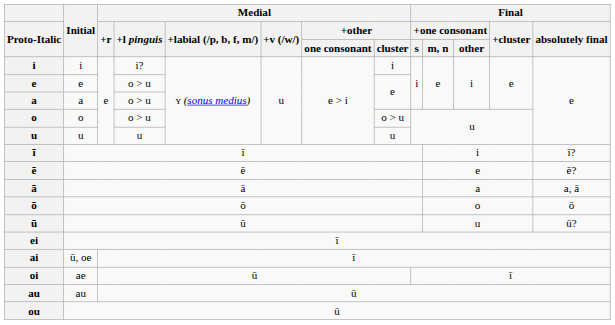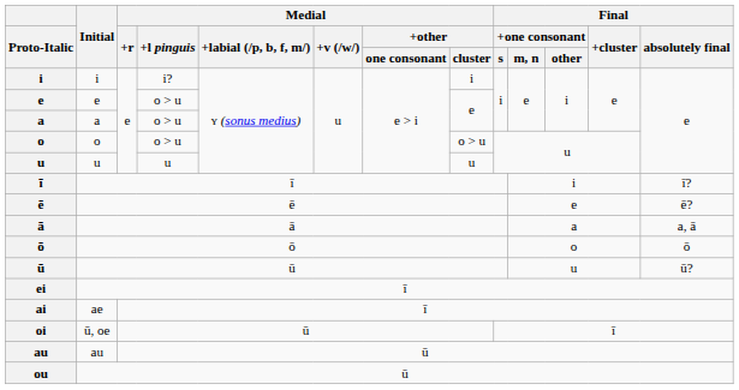 <table class="wikitable" style="text-align: center;">
 <tr>
 <th></th>
 <th rowspan="3">Initial</th>
 <th colspan="6">Medial</th>
 <th colspan="5">Final</th>
 </tr>
 <tr>
 <th rowspan="2">Proto-Italic</th>
 <th rowspan="2">+r</th>
 <th rowspan="2">+l <em>pinguis</em></th>
 <th rowspan="2">+labial (/p, b, f, m/)</th>
 <th rowspan="2">+v (/w/)</th>
 <th colspan="2">+other</th>
 <th colspan="3">+one consonant</th>
 <th rowspan="2">+cluster</th>
 <th rowspan="2">absolutely final</th>
 </tr>
 <tr>
 <th>one consonant</th>
 <th>cluster</th>
 <th>s</th>
 <th>m, n</th>
 <th>other</th>
 </tr>
 <tr>
 <th>i</th>
 <td>i</td>
 <td rowspan="5">e</td>
 <td>i?</td>
 <td rowspan="5">ʏ <em>(<a href='#'>sonus medius</a>)</em></td>
 <td rowspan="5">u</td>
 <td rowspan="5">e > i</td>
 <td>i</td>
 <td rowspan="3">i</td>
 <td rowspan="3">e</td>
 <td rowspan="3">i</td>
 <td rowspan="3">e</td>
 <td rowspan="5">e</td>
 </tr>
 <tr>
 <th>e</th>
 <td>e</td>
 <td>o > u</td>
 <td rowspan="2">e</td>
 </tr>
 <tr>
 <th>a</th>
 <td>a</td>
 <td>o > u</td>
 </tr>
 <tr>
 <th>o</th>
 <td>o</td>
 <td>o > u</td>
 <td>o > u</td>
 <td rowspan="2" colspan="4">u</td>
 </tr>
 <tr>
 <th>u</th>
 <td>u</td>
 <td>u</td>
 <td>u</td>
 </tr>
 <tr>
 <th>ī</th>
 <td colspan="8">ī</td>
 <td colspan="3">i</td>
 <td>ī?</td>
 </tr>
 <tr>
 <th>ē</th>
 <td colspan="8">ē</td>
 <td colspan="3">e</td>
 <td>ē?</td>
 </tr>
 <tr>
 <th>ā</th>
 <td colspan="8">ā</td>
 <td colspan="3">a</td>
 <td>a, ā</td>
 </tr>
 <tr>
 <th>ō</th>
 <td colspan="8">ō</td>
 <td colspan="3">o</td>
 <td>ō</td>
 </tr>
 <tr>
 <th>ū</th>
 <td colspan="8">ū</td>
 <td colspan="3">u</td>
 <td>ū?</td>
 </tr>
 <tr>
 <th>ei</th>
 <td colspan="12">ī</td>
 </tr>
 <tr>
 <th>ai</th>
-<td>ū, oe</td>
+<td>ae</td>
 <td colspan="11">ī</td>
 </tr>
 <tr>
 <th>oi</th>
-<td>ae</td>
+<td>ū, oe</td>
 <td colspan="6">ū</td>
 <td colspan="5">ī</td>
 </tr>
 <tr>
 <th>au</th>
 <td>au</td>
 <td colspan="11">ū</td>
 </tr>
 <tr>
 <th>ou</th>
 <td colspan="12">ū</td>
 </tr>
 </table>
